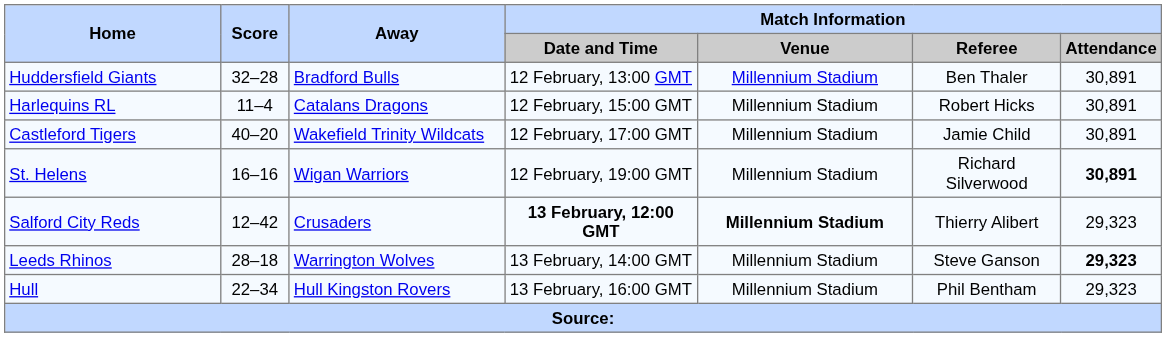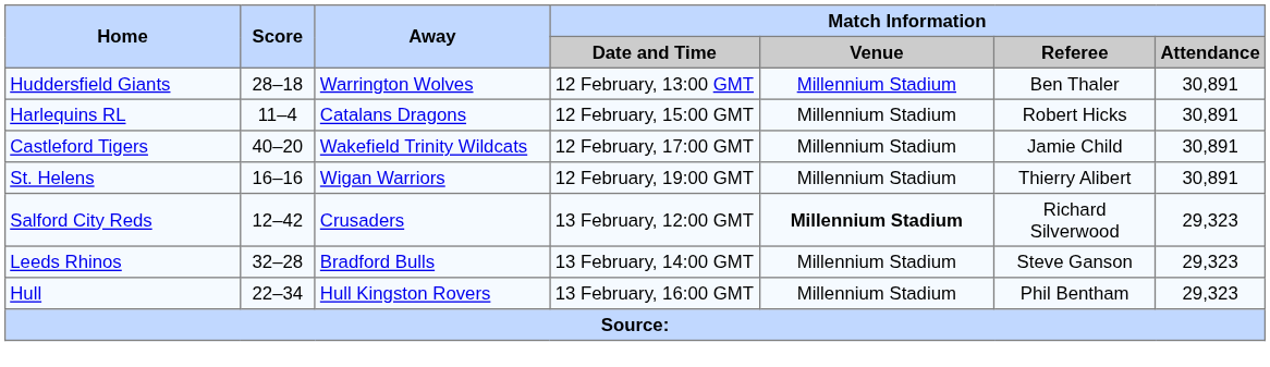 <table border="1" cellpadding="3" cellspacing="0" style="border-collapse:collapse; font-size:80%; text-align:center; width:100%;">
 <tr style="background:#c1d8ff;">
 <th rowspan="2" style="width:19%;">Home</th>
 <th rowspan="2" style="width:6%;">Score</th>
 <th rowspan="2" style="width:19%;">Away</th>
 <th colspan=6>Match Information</th>
 </tr>
 <tr style="background:#ccc;">
 <th width=17%>Date and Time</th>
 <th width=19%>Venue</th>
 <th width=13%>Referee</th>
 <th width=7%>Attendance</th>
 </tr>
 <tr style="background:#f5faff;">
 <td align=left> <a href='#'>Huddersfield Giants</a></td>
-<td>32–28</td>
-<td align=left> <a href='#'>Bradford Bulls</a></td>
+<td>28–18</td>
+<td align=left> <a href='#'>Warrington Wolves</a></td>
 <td>12 February, 13:00 <a href='#'>GMT</a></td>
 <td><a href='#'>Millennium Stadium</a></td>
 <td>Ben Thaler</td>
 <td>30,891</td>
 </tr>
 <tr style="background:#f5faff;">
 <td align=left> <a href='#'>Harlequins RL</a></td>
 <td>11–4</td>
 <td align=left> <a href='#'>Catalans Dragons</a></td>
 <td>12 February, 15:00 GMT</td>
 <td>Millennium Stadium</td>
 <td>Robert Hicks</td>
 <td>30,891</td>
 </tr>
 <tr style="background:#f5faff;">
 <td align=left> <a href='#'>Castleford Tigers</a></td>
 <td>40–20</td>
 <td align=left> <a href='#'>Wakefield Trinity Wildcats</a></td>
 <td>12 February, 17:00 GMT</td>
 <td>Millennium Stadium</td>
 <td>Jamie Child</td>
 <td>30,891</td>
 </tr>
 <tr style="background:#f5faff;">
 <td align=left> <a href='#'>St. Helens</a></td>
 <td>16–16</td>
 <td align=left> <a href='#'>Wigan Warriors</a></td>
 <td>12 February, 19:00 GMT</td>
 <td>Millennium Stadium</td>
-<td>Richard Silverwood</td>
-<td><strong>30,891</strong></td>
+<td>Thierry Alibert</td>
+<td>30,891</td>
 </tr>
 <tr style="background:#f5faff;">
 <td align=left> <a href='#'>Salford City Reds</a></td>
 <td>12–42</td>
 <td align=left> <a href='#'>Crusaders</a></td>
-<td><strong>13 February, 12:00 GMT</strong></td>
+<td>13 February, 12:00 GMT</td>
 <td><strong>Millennium Stadium</strong></td>
-<td>Thierry Alibert</td>
+<td>Richard Silverwood</td>
 <td>29,323</td>
 </tr>
 <tr style="background:#f5faff;">
 <td align=left> <a href='#'>Leeds Rhinos</a></td>
-<td>28–18</td>
-<td align=left> <a href='#'>Warrington Wolves</a></td>
+<td>32–28</td>
+<td align=left> <a href='#'>Bradford Bulls</a></td>
 <td>13 February, 14:00 GMT</td>
 <td>Millennium Stadium</td>
 <td>Steve Ganson</td>
-<td><strong>29,323</strong></td>
+<td>29,323</td>
 </tr>
 <tr style="background:#f5faff;">
 <td align=left> <a href='#'>Hull</a></td>
 <td>22–34</td>
 <td align=left> <a href='#'>Hull Kingston Rovers</a></td>
 <td>13 February, 16:00 GMT</td>
 <td>Millennium Stadium</td>
 <td>Phil Bentham</td>
 <td>29,323</td>
 </tr>
 <tr style="background:#c1d8ff;">
 <th colspan=12>Source:</th>
 </tr>
 </table>
